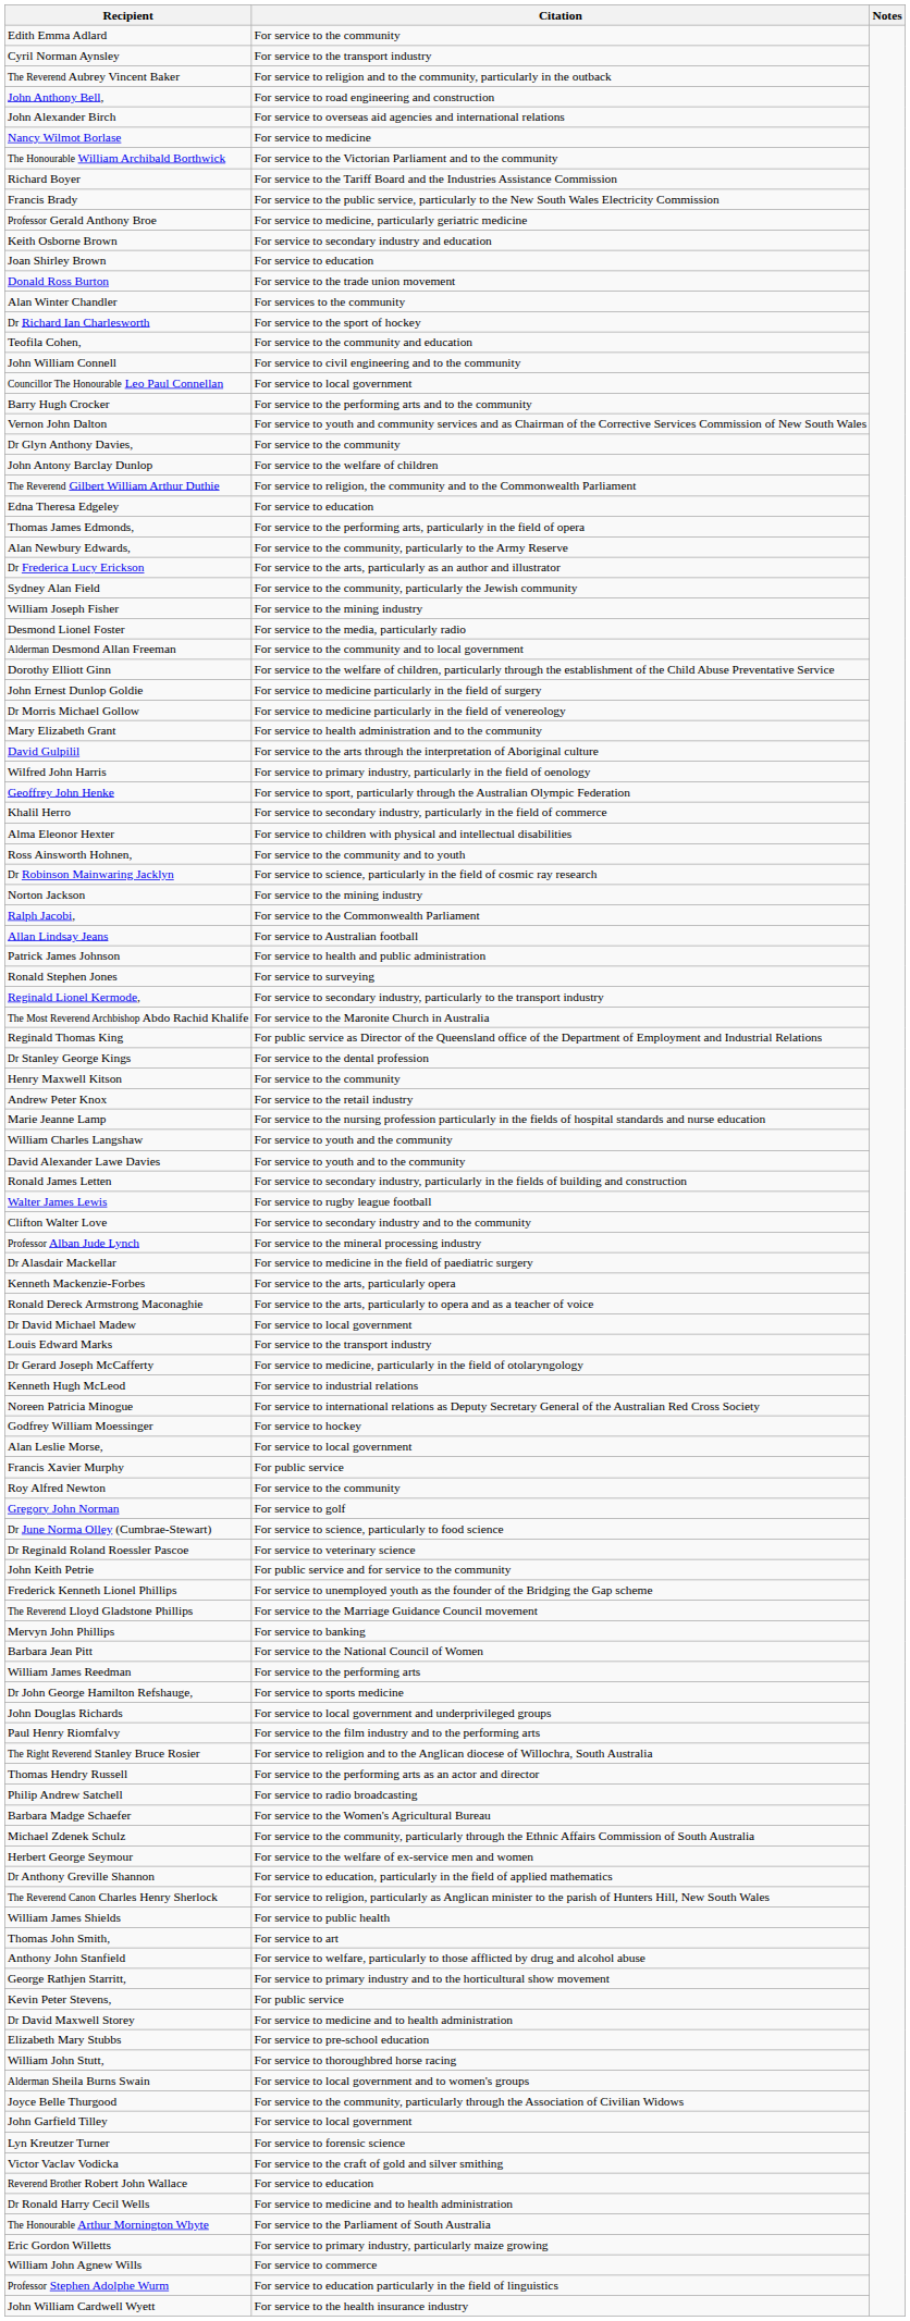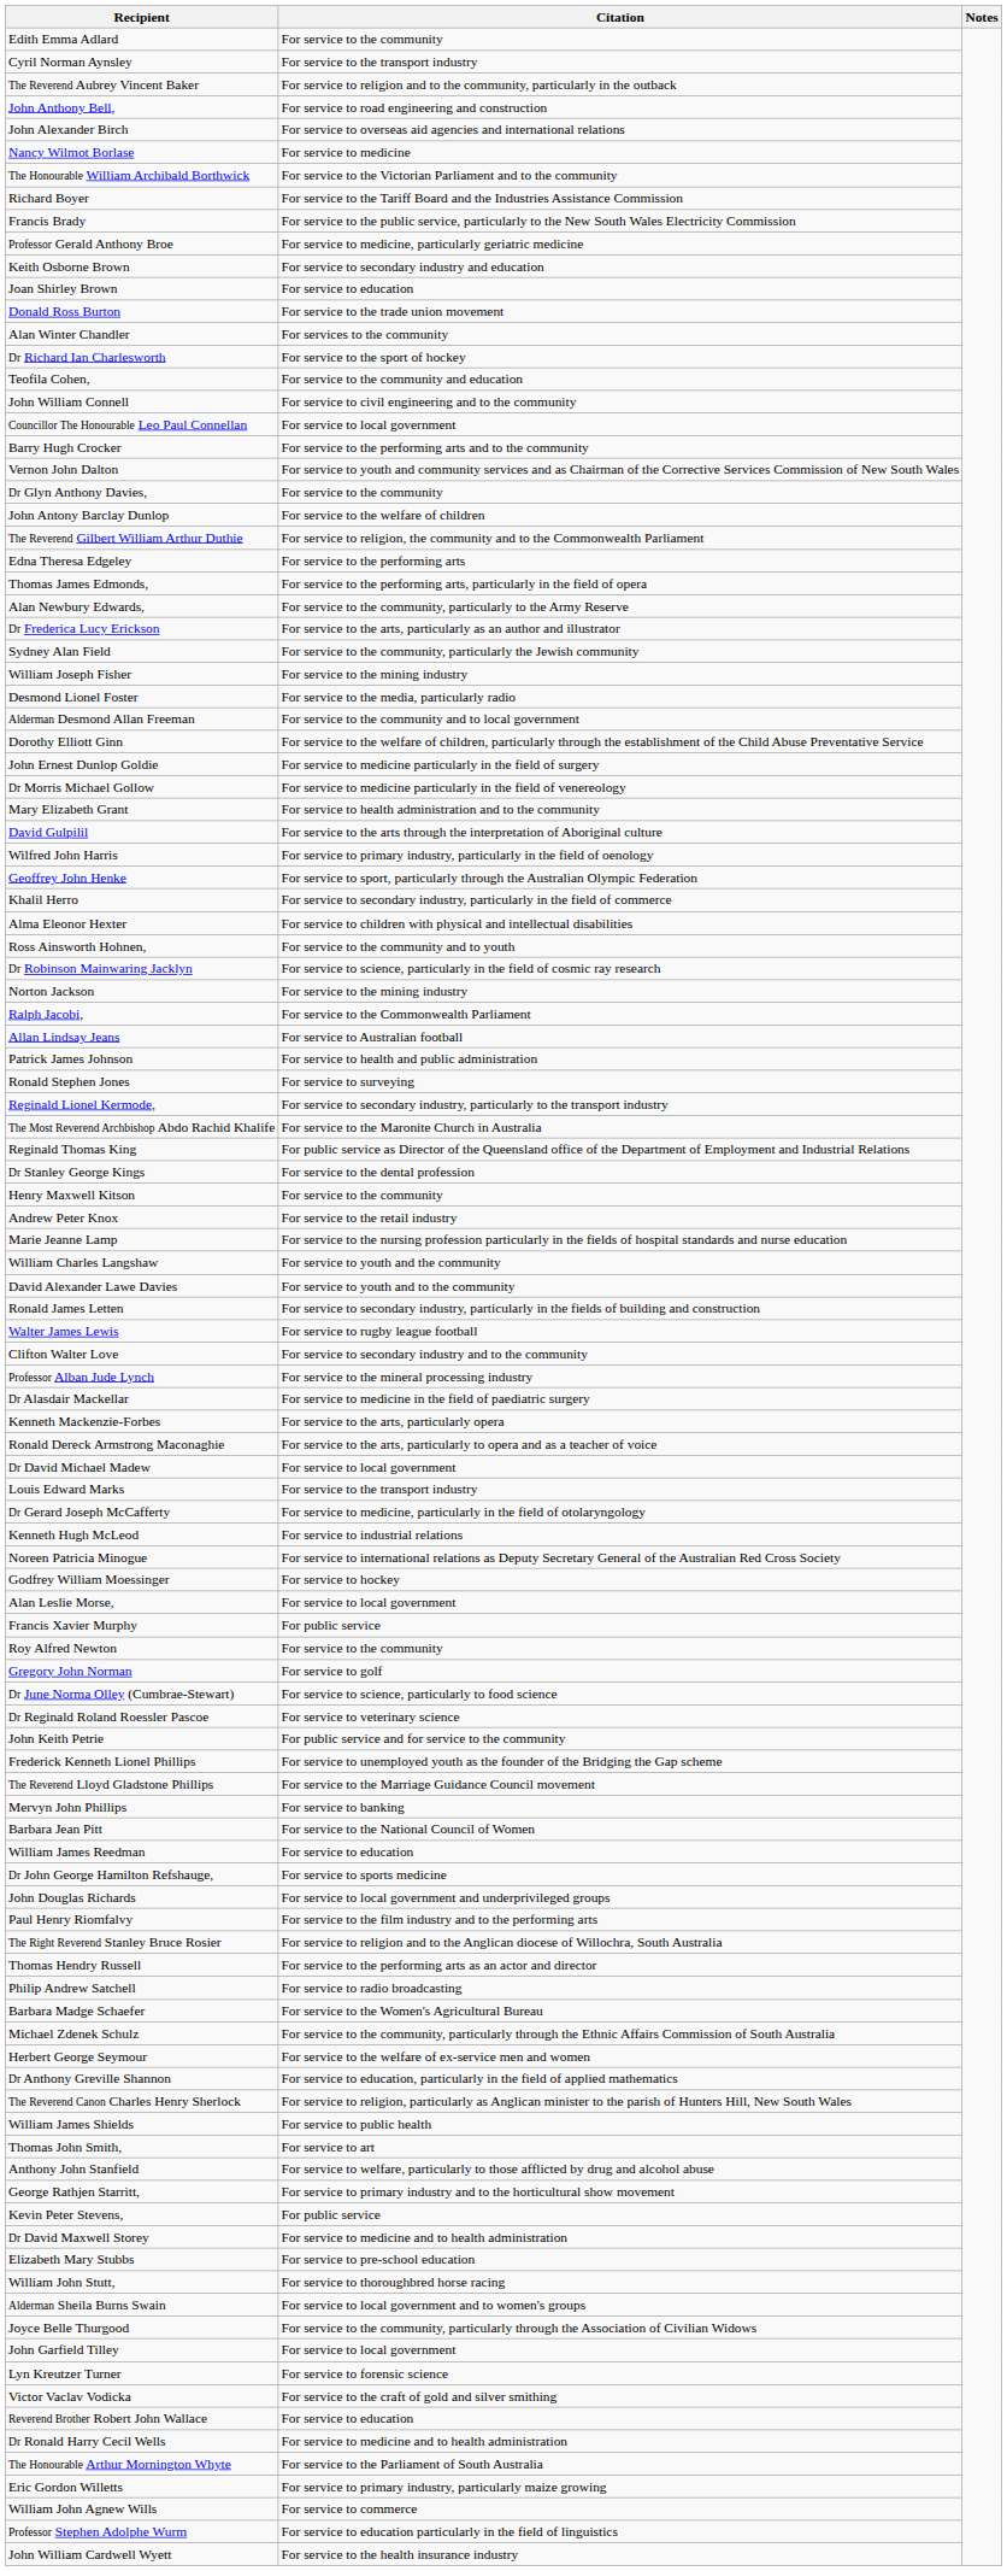 <table class="wikitable" style="font-size:95%;">
 <tr>
 <th>Recipient</th>
 <th>Citation</th>
 <th>Notes</th>
 </tr>
 <tr>
 <td>Edith Emma Adlard</td>
 <td>For service to the community</td>
 <td rowspan="112"></td>
 </tr>
 <tr>
 <td>Cyril Norman Aynsley</td>
 <td>For service to the transport industry</td>
 </tr>
 <tr>
 <td><small>The Reverend</small> Aubrey Vincent Baker</td>
 <td>For service to religion and to the community, particularly in the outback</td>
 </tr>
 <tr>
 <td><a href='#'>John Anthony Bell</a>, </td>
 <td>For service to road engineering and construction</td>
 </tr>
 <tr>
 <td>John Alexander Birch</td>
 <td>For service to overseas aid agencies and international relations</td>
 </tr>
 <tr>
 <td><a href='#'>Nancy Wilmot Borlase</a></td>
 <td>For service to medicine</td>
 </tr>
 <tr>
 <td><small>The Honourable</small> <a href='#'>William Archibald Borthwick</a></td>
 <td>For service to the Victorian Parliament and to the community</td>
 </tr>
 <tr>
 <td>Richard Boyer</td>
 <td>For service to the Tariff Board and the Industries Assistance Commission</td>
 </tr>
 <tr>
 <td>Francis Brady</td>
 <td>For service to the public service, particularly to the New South Wales Electricity Commission</td>
 </tr>
 <tr>
 <td><small>Professor</small> Gerald Anthony Broe</td>
 <td>For service to medicine, particularly geriatric medicine</td>
 </tr>
 <tr>
 <td>Keith Osborne Brown</td>
 <td>For service to secondary industry and education</td>
 </tr>
 <tr>
 <td>Joan Shirley Brown</td>
 <td>For service to education</td>
 </tr>
 <tr>
 <td><a href='#'>Donald Ross Burton</a></td>
 <td>For service to the trade union movement</td>
 </tr>
 <tr>
 <td>Alan Winter Chandler</td>
 <td>For services to the community</td>
 </tr>
 <tr>
 <td><small>Dr</small> <a href='#'>Richard Ian Charlesworth</a></td>
 <td>For service to the sport of hockey</td>
 </tr>
 <tr>
 <td>Teofila Cohen, </td>
 <td>For service to the community and education</td>
 </tr>
 <tr>
 <td>John William Connell</td>
 <td>For service to civil engineering and to the community</td>
 </tr>
 <tr>
 <td><small>Councillor The Honourable</small> <a href='#'>Leo Paul Connellan</a></td>
 <td>For service to local government</td>
 </tr>
 <tr>
 <td>Barry Hugh Crocker</td>
 <td>For service to the performing arts and to the community</td>
 </tr>
 <tr>
 <td>Vernon John Dalton</td>
 <td>For service to youth and community services and as Chairman of the Corrective Services Commission of New South Wales</td>
 </tr>
 <tr>
 <td><small>Dr</small> Glyn Anthony Davies, </td>
 <td>For service to the community</td>
 </tr>
 <tr>
 <td>John Antony Barclay Dunlop</td>
 <td>For service to the welfare of children</td>
 </tr>
 <tr>
 <td><small>The Reverend</small> <a href='#'>Gilbert William Arthur Duthie</a></td>
 <td>For service to religion, the community and to the Commonwealth Parliament</td>
 </tr>
 <tr>
 <td>Edna Theresa Edgeley</td>
-<td>For service to education</td>
+<td>For service to the performing arts</td>
 </tr>
 <tr>
 <td>Thomas James Edmonds, </td>
 <td>For service to the performing arts, particularly in the field of opera</td>
 </tr>
 <tr>
 <td>Alan Newbury Edwards, </td>
 <td>For service to the community, particularly to the Army Reserve</td>
 </tr>
 <tr>
 <td><small>Dr</small> <a href='#'>Frederica Lucy Erickson</a></td>
 <td>For service to the arts, particularly as an author and illustrator</td>
 </tr>
 <tr>
 <td>Sydney Alan Field</td>
 <td>For service to the community, particularly the Jewish community</td>
 </tr>
 <tr>
 <td>William Joseph Fisher</td>
 <td>For service to the mining industry</td>
 </tr>
 <tr>
 <td>Desmond Lionel Foster</td>
 <td>For service to the media, particularly radio</td>
 </tr>
 <tr>
 <td><small>Alderman</small> Desmond Allan Freeman</td>
 <td>For service to the community and to local government</td>
 </tr>
 <tr>
 <td>Dorothy Elliott Ginn</td>
 <td>For service to the welfare of children, particularly through the establishment of the Child Abuse Preventative Service</td>
 </tr>
 <tr>
 <td>John Ernest Dunlop Goldie</td>
 <td>For service to medicine particularly in the field of surgery</td>
 </tr>
 <tr>
 <td><small>Dr</small> Morris Michael Gollow</td>
 <td>For service to medicine particularly in the field of venereology</td>
 </tr>
 <tr>
 <td>Mary Elizabeth Grant</td>
 <td>For service to health administration and to the community</td>
 </tr>
 <tr>
 <td><a href='#'>David Gulpilil</a></td>
 <td>For service to the arts through the interpretation of Aboriginal culture</td>
 </tr>
 <tr>
 <td>Wilfred John Harris</td>
 <td>For service to primary industry, particularly in the field of oenology</td>
 </tr>
 <tr>
 <td><a href='#'>Geoffrey John Henke</a></td>
 <td>For service to sport, particularly through the Australian Olympic Federation</td>
 </tr>
 <tr>
 <td>Khalil Herro</td>
 <td>For service to secondary industry, particularly in the field of commerce</td>
 </tr>
 <tr>
 <td>Alma Eleonor Hexter</td>
 <td>For service to children with physical and intellectual disabilities</td>
 </tr>
 <tr>
 <td>Ross Ainsworth Hohnen, </td>
 <td>For service to the community and to youth</td>
 </tr>
 <tr>
 <td><small>Dr</small> <a href='#'>Robinson Mainwaring Jacklyn</a></td>
 <td>For service to science, particularly in the field of cosmic ray research</td>
 </tr>
 <tr>
 <td>Norton Jackson</td>
 <td>For service to the mining industry</td>
 </tr>
 <tr>
 <td><a href='#'>Ralph Jacobi</a>, </td>
 <td>For service to the Commonwealth Parliament</td>
 </tr>
 <tr>
 <td><a href='#'>Allan Lindsay Jeans</a></td>
 <td>For service to Australian football</td>
 </tr>
 <tr>
 <td>Patrick James Johnson</td>
 <td>For service to health and public administration</td>
 </tr>
 <tr>
 <td>Ronald Stephen Jones</td>
 <td>For service to surveying</td>
 </tr>
 <tr>
 <td><a href='#'>Reginald Lionel Kermode</a>, </td>
 <td>For service to secondary industry, particularly to the transport industry</td>
 </tr>
 <tr>
 <td><small>The Most Reverend Archbishop</small> Abdo Rachid Khalife</td>
 <td>For service to the Maronite Church in Australia</td>
 </tr>
 <tr>
 <td>Reginald Thomas King</td>
 <td>For public service as Director of the Queensland office of the Department of Employment and Industrial Relations</td>
 </tr>
 <tr>
 <td><small>Dr</small> Stanley George Kings</td>
 <td>For service to the dental profession</td>
 </tr>
 <tr>
 <td>Henry Maxwell Kitson</td>
 <td>For service to the community</td>
 </tr>
 <tr>
 <td>Andrew Peter Knox</td>
 <td>For service to the retail industry</td>
 </tr>
 <tr>
 <td>Marie Jeanne Lamp</td>
 <td>For service to the nursing profession particularly in the fields of hospital standards and nurse education</td>
 </tr>
 <tr>
 <td>William Charles Langshaw</td>
 <td>For service to youth and the community</td>
 </tr>
 <tr>
 <td>David Alexander Lawe Davies</td>
 <td>For service to youth and to the community</td>
 </tr>
 <tr>
 <td>Ronald James Letten</td>
 <td>For service to secondary industry, particularly in the fields of building and construction</td>
 </tr>
 <tr>
 <td><a href='#'>Walter James Lewis</a></td>
 <td>For service to rugby league football</td>
 </tr>
 <tr>
 <td>Clifton Walter Love</td>
 <td>For service to secondary industry and to the community</td>
 </tr>
 <tr>
 <td><small>Professor</small> <a href='#'>Alban Jude Lynch</a></td>
 <td>For service to the mineral processing industry</td>
 </tr>
 <tr>
 <td><small>Dr</small> Alasdair Mackellar</td>
 <td>For service to medicine in the field of paediatric surgery</td>
 </tr>
 <tr>
 <td>Kenneth Mackenzie-Forbes</td>
 <td>For service to the arts, particularly opera</td>
 </tr>
 <tr>
 <td>Ronald Dereck Armstrong Maconaghie</td>
 <td>For service to the arts, particularly to opera and as a teacher of voice</td>
 </tr>
 <tr>
 <td><small>Dr</small> David Michael Madew</td>
 <td>For service to local government</td>
 </tr>
 <tr>
 <td>Louis Edward Marks</td>
 <td>For service to the transport industry</td>
 </tr>
 <tr>
 <td><small>Dr</small> Gerard Joseph McCafferty</td>
 <td>For service to medicine, particularly in the field of otolaryngology</td>
 </tr>
 <tr>
 <td>Kenneth Hugh McLeod</td>
 <td>For service to industrial relations</td>
 </tr>
 <tr>
 <td>Noreen Patricia Minogue</td>
 <td>For service to international relations as Deputy Secretary General of the Australian Red Cross Society</td>
 </tr>
 <tr>
 <td>Godfrey William Moessinger</td>
 <td>For service to hockey</td>
 </tr>
 <tr>
 <td>Alan Leslie Morse, </td>
 <td>For service to local government</td>
 </tr>
 <tr>
 <td>Francis Xavier Murphy</td>
 <td>For public service</td>
 </tr>
 <tr>
 <td>Roy Alfred Newton</td>
 <td>For service to the community</td>
 </tr>
 <tr>
 <td><a href='#'>Gregory John Norman</a></td>
 <td>For service to golf</td>
 </tr>
 <tr>
 <td><small>Dr</small> <a href='#'>June Norma Olley</a> (Cumbrae-Stewart)</td>
 <td>For service to science, particularly to food science</td>
 </tr>
 <tr>
 <td><small>Dr</small> Reginald Roland Roessler Pascoe</td>
 <td>For service to veterinary science</td>
 </tr>
 <tr>
 <td>John Keith Petrie</td>
 <td>For public service and for service to the community</td>
 </tr>
 <tr>
 <td>Frederick Kenneth Lionel Phillips</td>
 <td>For service to unemployed youth as the founder of the Bridging the Gap scheme</td>
 </tr>
 <tr>
 <td><small>The Reverend</small> Lloyd Gladstone Phillips</td>
 <td>For service to the Marriage Guidance Council movement</td>
 </tr>
 <tr>
 <td>Mervyn John Phillips</td>
 <td>For service to banking</td>
 </tr>
 <tr>
 <td>Barbara Jean Pitt</td>
 <td>For service to the National Council of Women</td>
 </tr>
 <tr>
 <td>William James Reedman</td>
-<td>For service to the performing arts</td>
+<td>For service to education</td>
 </tr>
 <tr>
 <td><small>Dr</small> John George Hamilton Refshauge, </td>
 <td>For service to sports medicine</td>
 </tr>
 <tr>
 <td>John Douglas Richards</td>
 <td>For service to local government and underprivileged groups</td>
 </tr>
 <tr>
 <td>Paul Henry Riomfalvy</td>
 <td>For service to the film industry and to the performing arts</td>
 </tr>
 <tr>
 <td><small>The Right Reverend</small> Stanley Bruce Rosier</td>
 <td>For service to religion and to the Anglican diocese of Willochra, South Australia</td>
 </tr>
 <tr>
 <td>Thomas Hendry Russell</td>
 <td>For service to the performing arts as an actor and director</td>
 </tr>
 <tr>
 <td>Philip Andrew Satchell</td>
 <td>For service to radio broadcasting</td>
 </tr>
 <tr>
 <td>Barbara Madge Schaefer</td>
 <td>For service to the Women's Agricultural Bureau</td>
 </tr>
 <tr>
 <td>Michael Zdenek Schulz</td>
 <td>For service to the community, particularly through the Ethnic Affairs Commission of South Australia</td>
 </tr>
 <tr>
 <td>Herbert George Seymour</td>
 <td>For service to the welfare of ex-service men and women</td>
 </tr>
 <tr>
 <td><small>Dr</small> Anthony Greville Shannon</td>
 <td>For service to education, particularly in the field of applied mathematics</td>
 </tr>
 <tr>
 <td><small>The Reverend Canon</small> Charles Henry Sherlock</td>
 <td>For service to religion, particularly as Anglican minister to the parish of Hunters Hill, New South Wales</td>
 </tr>
 <tr>
 <td>William James Shields</td>
 <td>For service to public health</td>
 </tr>
 <tr>
 <td>Thomas John Smith, </td>
 <td>For service to art</td>
 </tr>
 <tr>
 <td>Anthony John Stanfield</td>
 <td>For service to welfare, particularly to those afflicted by drug and alcohol abuse</td>
 </tr>
 <tr>
 <td>George Rathjen Starritt, </td>
 <td>For service to primary industry and to the horticultural show movement</td>
 </tr>
 <tr>
 <td>Kevin Peter Stevens, </td>
 <td>For public service</td>
 </tr>
 <tr>
 <td><small>Dr</small> David Maxwell Storey</td>
 <td>For service to medicine and to health administration</td>
 </tr>
 <tr>
 <td>Elizabeth Mary Stubbs</td>
 <td>For service to pre-school education</td>
 </tr>
 <tr>
 <td>William John Stutt, </td>
 <td>For service to thoroughbred horse racing</td>
 </tr>
 <tr>
 <td><small>Alderman</small> Sheila Burns Swain</td>
 <td>For service to local government and to women's groups</td>
 </tr>
 <tr>
 <td>Joyce Belle Thurgood</td>
 <td>For service to the community, particularly through the Association of Civilian Widows</td>
 </tr>
 <tr>
 <td>John Garfield Tilley</td>
 <td>For service to local government</td>
 </tr>
 <tr>
 <td>Lyn Kreutzer Turner</td>
 <td>For service to forensic science</td>
 </tr>
 <tr>
 <td>Victor Vaclav Vodicka</td>
 <td>For service to the craft of gold and silver smithing</td>
 </tr>
 <tr>
 <td><small>Reverend Brother</small> Robert John Wallace</td>
 <td>For service to education</td>
 </tr>
 <tr>
 <td><small>Dr</small> Ronald Harry Cecil Wells</td>
 <td>For service to medicine and to health administration</td>
 </tr>
 <tr>
 <td><small>The Honourable</small> <a href='#'>Arthur Mornington Whyte</a></td>
 <td>For service to the Parliament of South Australia</td>
 </tr>
 <tr>
 <td>Eric Gordon Willetts</td>
 <td>For service to primary industry, particularly maize growing</td>
 </tr>
 <tr>
 <td>William John Agnew Wills</td>
 <td>For service to commerce</td>
 </tr>
 <tr>
 <td><small>Professor</small> <a href='#'>Stephen Adolphe Wurm</a></td>
 <td>For service to education particularly in the field of linguistics</td>
 </tr>
 <tr>
 <td>John William Cardwell Wyett</td>
 <td>For service to the health insurance industry</td>
 </tr>
 </table>
